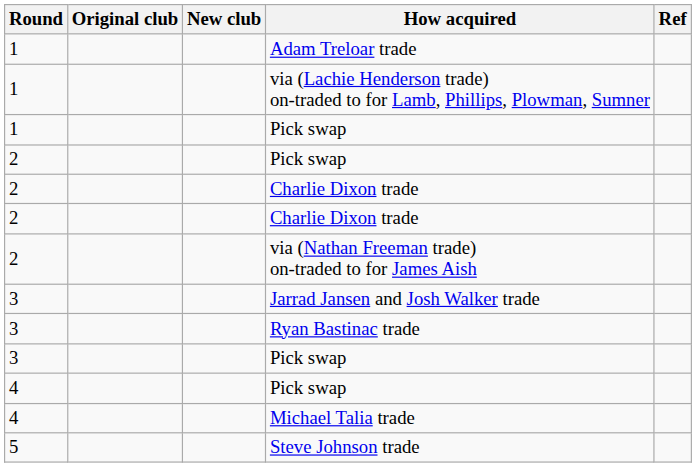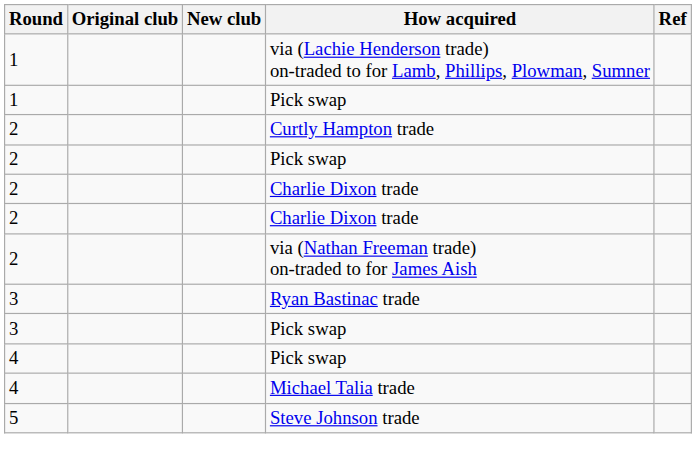 <table class="wikitable sortable">
 <tr>
 <th>Round</th>
 <th>Original club</th>
 <th>New club</th>
 <th>How acquired</th>
 <th class=unsortable>Ref</th>
-</tr>
-<tr>
-<td>1</td>
-<td></td>
-<td></td>
-<td><a href='#'>Adam Treloar</a> trade</td>
-<td></td>
 </tr>
 <tr>
 <td>1</td>
 <td></td>
 <td></td>
 <td>via  (<a href='#'>Lachie Henderson</a> trade)<br>on-traded to  for <a href='#'>Lamb</a>, <a href='#'>Phillips</a>, <a href='#'>Plowman</a>, <a href='#'>Sumner</a></td>
 <td></td>
 </tr>
 <tr>
 <td>1</td>
 <td></td>
 <td></td>
 <td>Pick swap</td>
+<td></td>
+</tr>
+<tr>
+<td>2</td>
+<td></td>
+<td></td>
+<td><a href='#'>Curtly Hampton</a> trade</td>
 <td></td>
 </tr>
 <tr>
 <td>2</td>
 <td></td>
 <td></td>
 <td>Pick swap</td>
 <td></td>
 </tr>
 <tr>
 <td>2</td>
 <td></td>
 <td></td>
 <td><a href='#'>Charlie Dixon</a> trade</td>
 <td></td>
 </tr>
 <tr>
 <td>2</td>
 <td></td>
 <td></td>
 <td><a href='#'>Charlie Dixon</a> trade</td>
 <td></td>
 </tr>
 <tr>
 <td>2</td>
 <td></td>
 <td></td>
 <td>via  (<a href='#'>Nathan Freeman</a> trade)<br>on-traded to  for <a href='#'>James Aish</a></td>
-<td></td>
-</tr>
-<tr>
-<td>3</td>
-<td></td>
-<td></td>
-<td><a href='#'>Jarrad Jansen</a> and <a href='#'>Josh Walker</a> trade</td>
 <td></td>
 </tr>
 <tr>
 <td>3</td>
 <td></td>
 <td></td>
 <td><a href='#'>Ryan Bastinac</a> trade</td>
 <td></td>
 </tr>
 <tr>
 <td>3</td>
 <td></td>
 <td></td>
 <td>Pick swap</td>
 <td></td>
 </tr>
 <tr>
 <td>4</td>
 <td></td>
 <td></td>
 <td>Pick swap</td>
 <td></td>
 </tr>
 <tr>
 <td>4</td>
 <td></td>
 <td></td>
 <td><a href='#'>Michael Talia</a> trade</td>
 <td></td>
 </tr>
 <tr>
 <td>5</td>
 <td></td>
 <td></td>
 <td><a href='#'>Steve Johnson</a> trade</td>
 <td></td>
 </tr>
 </table>
